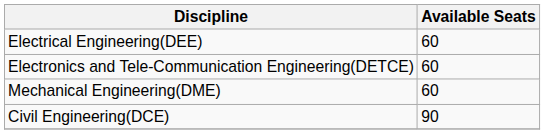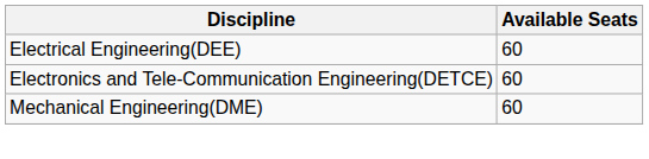 <table class="wikitable">
 <tr>
 <th>Discipline</th>
 <th>Available Seats</th>
 </tr>
 <tr>
 <td>Electrical Engineering(DEE)</td>
 <td>60</td>
 </tr>
 <tr>
 <td>Electronics and Tele-Communication Engineering(DETCE)</td>
 <td>60</td>
 </tr>
 <tr>
 <td>Mechanical Engineering(DME)</td>
 <td>60</td>
 </tr>
 <tr>
-<td>Civil Engineering(DCE)</td>
-<td>90</td>
-</tr>
-<tr>
 </tr>
 </table>
